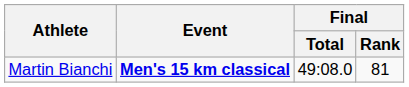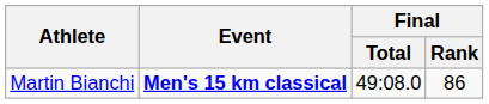 <table class="wikitable" style="font-size:90%">
 <tr>
 <th rowspan="2">Athlete</th>
 <th rowspan="2">Event</th>
 <th colspan="2">Final</th>
 </tr>
 <tr>
 <th>Total</th>
 <th>Rank</th>
 </tr>
 <tr>
 <td><a href='#'>Martin Bianchi</a></td>
 <td><strong><a href='#'>Men's 15 km classical</a></strong></td>
 <td align="center">49:08.0</td>
-<td align="center">81</td>
+<td align="center">86</td>
 </tr>
 </table>
